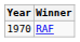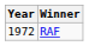 <table class="wikitable">
 <tr>
 <th>Year</th>
 <th>Winner</th>
 </tr>
 <tr>
-<td>1970</td>
+<td>1972</td>
 <td><a href='#'>RAF</a></td>
 </tr>
 </table>
